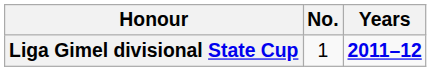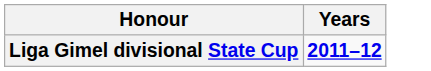 <table class="wikitable plainrowheaders">
 <tr>
 <th scope=col>Honour</th>
-<th scope=col>No.</th>
 <th scope=col>Years</th>
 </tr>
 <tr>
 <th scope=row>Liga Gimel divisional <a href='#'>State Cup</a></th>
-<td align=center>1</td>
 <td align=center><strong><a href='#'>2011–12</a></strong></td>
 </tr>
 </table>
